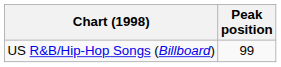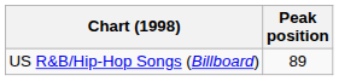 <table class="wikitable sortable">
 <tr>
 <th scope="col">Chart (1998)</th>
 <th scope="col">Peak<br>position</th>
 </tr>
 <tr>
 <td>US <a href='#'>R&B/Hip-Hop Songs</a> (<a href='#'><em>Billboard</em></a>)</td>
-<td style="text-align:center;">99</td>
+<td style="text-align:center;">89</td>
 </tr>
 </table>
